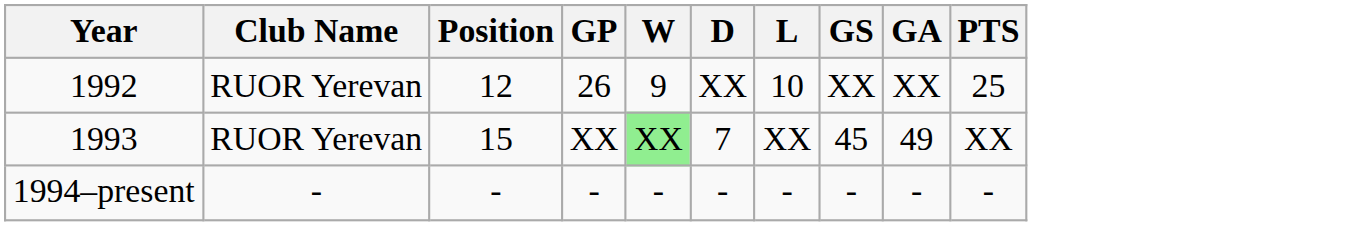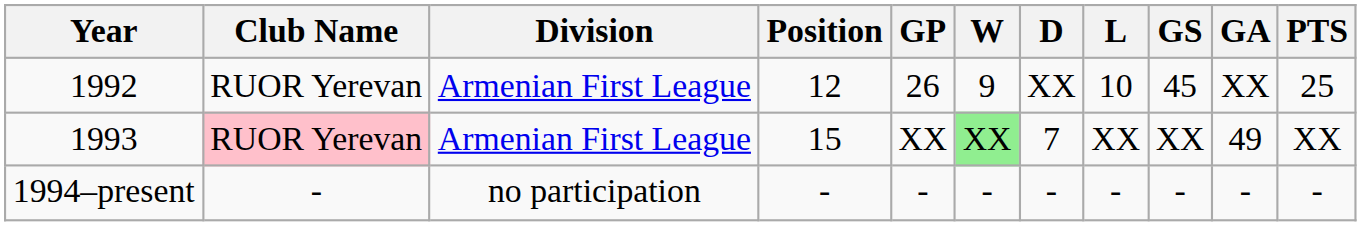 <table class="wikitable" style="text-align: center;">
 <tr>
 <th>Year</th>
 <th>Club Name</th>
+<th>Division</th>
 <th>Position</th>
 <th>GP</th>
 <th>W</th>
 <th>D</th>
 <th>L</th>
 <th>GS</th>
 <th>GA</th>
 <th>PTS</th>
 </tr>
 <tr>
 <td>1992</td>
 <td>RUOR Yerevan</td>
+<td><a href='#'>Armenian First League</a></td>
 <td>12</td>
 <td>26</td>
 <td>9</td>
 <td>XX</td>
 <td>10</td>
-<td>XX</td>
+<td>45</td>
 <td>XX</td>
 <td>25</td>
 </tr>
 <tr>
 <td>1993</td>
-<td>RUOR Yerevan</td>
+<td style="background: pink;">RUOR Yerevan</td>
+<td><a href='#'>Armenian First League</a></td>
 <td>15</td>
 <td>XX</td>
 <td style="background: lightgreen;">XX</td>
 <td>7</td>
 <td>XX</td>
-<td>45</td>
+<td>XX</td>
 <td>49</td>
 <td>XX</td>
 </tr>
 <tr>
 <td>1994–present</td>
 <td>-</td>
+<td>no participation</td>
 <td>-</td>
 <td>-</td>
 <td>-</td>
 <td>-</td>
 <td>-</td>
 <td>-</td>
 <td>-</td>
 <td>-</td>
 </tr>
 </table>
